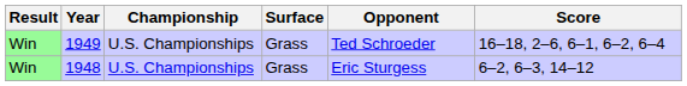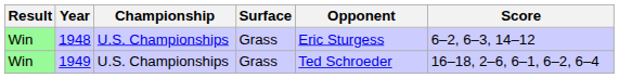 <table class="sortable wikitable">
 <tr>
 <th style="width:45px">Result</th>
 <th style="width:30px">Year</th>
 <th style="width:150px">Championship</th>
 <th style="width:50px">Surface</th>
 <th style="width:140px">Opponent</th>
 <th style="width:200px" class="unsortable">Score</th>
 </tr>
 <tr style="background:#ccf;">
 <td style="background:#98fb98;">Win</td>
+<td><a href='#'>1948</a></td>
+<td><a href='#'>U.S. Championships</a></td>
+<td>Grass</td>
+<td> <a href='#'>Eric Sturgess</a></td>
+<td>6–2, 6–3, 14–12</td>
+</tr>
+<tr style="background:#ccf;">
+<td style="background:#98fb98;">Win</td>
 <td><a href='#'>1949</a></td>
 <td>U.S. Championships</td>
 <td>Grass</td>
 <td> <a href='#'>Ted Schroeder</a></td>
 <td>16–18, 2–6, 6–1, 6–2, 6–4</td>
 </tr>
-<tr style="background:#ccf;">
-<td style="background:#98fb98;">Win</td>
-<td><a href='#'>1948</a></td>
-<td><a href='#'>U.S. Championships</a></td>
-<td>Grass</td>
-<td> <a href='#'>Eric Sturgess</a></td>
-<td>6–2, 6–3, 14–12</td>
-</tr>
 </table>
